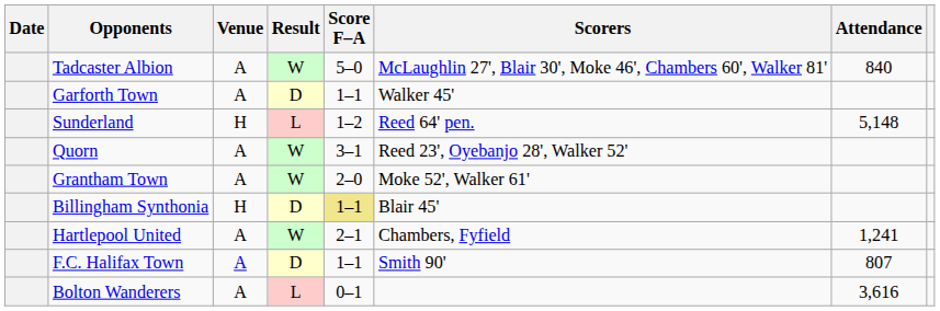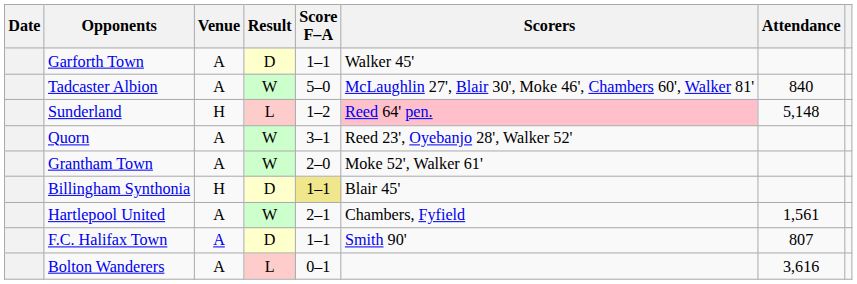 <table class="wikitable plainrowheaders sortable" style="text-align:center">
 <tr>
 <th scope=col>Date</th>
 <th scope=col>Opponents</th>
 <th scope=col>Venue</th>
 <th scope=col>Result</th>
 <th scope=col>Score<br>F–A</th>
 <th scope=col class=unsortable>Scorers</th>
 <th scope=col>Attendance</th>
 <th scope=col class=unsortable></th>
 </tr>
 <tr>
 <th scope=row></th>
+<td align=left><a href='#'>Garforth Town</a></td>
+<td>A</td>
+<td style=background-color:#FFFFCC>D</td>
+<td>1–1</td>
+<td align=left>Walker 45'</td>
+<td></td>
+<td></td>
+</tr>
+<tr>
+<th scope=row></th>
 <td align=left><a href='#'>Tadcaster Albion</a></td>
 <td>A</td>
 <td style=background-color:#CCFFCC>W</td>
 <td>5–0</td>
 <td align=left><a href='#'>McLaughlin</a> 27', <a href='#'>Blair</a> 30', Moke 46', <a href='#'>Chambers</a> 60', <a href='#'>Walker</a> 81'</td>
 <td>840</td>
 <td></td>
 </tr>
 <tr>
 <th scope=row></th>
-<td align=left><a href='#'>Garforth Town</a></td>
-<td>A</td>
-<td style=background-color:#FFFFCC>D</td>
-<td>1–1</td>
-<td align=left>Walker 45'</td>
-<td></td>
-<td></td>
-</tr>
-<tr>
-<th scope=row></th>
 <td align=left><a href='#'>Sunderland</a></td>
 <td>H</td>
 <td style=background-color:#FFCCCC>L</td>
 <td>1–2</td>
-<td align=left><a href='#'>Reed</a> 64' <a href='#'>pen.</a></td>
+<td align=left style="background: pink;"><a href='#'>Reed</a> 64' <a href='#'>pen.</a></td>
 <td>5,148</td>
 <td></td>
 </tr>
 <tr>
 <th scope=row></th>
 <td align=left><a href='#'>Quorn</a></td>
 <td>A</td>
 <td style=background-color:#CCFFCC>W</td>
 <td>3–1</td>
 <td align=left>Reed 23', <a href='#'>Oyebanjo</a> 28', Walker 52'</td>
 <td></td>
 <td></td>
 </tr>
 <tr>
 <th scope=row></th>
 <td align=left><a href='#'>Grantham Town</a></td>
 <td>A</td>
 <td style=background-color:#CCFFCC>W</td>
 <td>2–0</td>
 <td align=left>Moke 52', Walker 61'</td>
 <td></td>
 <td></td>
 </tr>
 <tr>
 <th scope=row></th>
 <td align=left><a href='#'>Billingham Synthonia</a></td>
 <td>H</td>
 <td style=background-color:#FFFFCC>D</td>
 <td style="background: khaki;">1–1</td>
 <td align=left>Blair 45'</td>
 <td></td>
 <td></td>
 </tr>
 <tr>
 <th scope=row></th>
 <td align=left><a href='#'>Hartlepool United</a></td>
 <td>A</td>
 <td style=background-color:#CCFFCC>W</td>
 <td>2–1</td>
 <td align=left>Chambers, <a href='#'>Fyfield</a></td>
-<td>1,241</td>
+<td>1,561</td>
 <td></td>
 </tr>
 <tr>
 <th scope=row></th>
 <td align=left><a href='#'>F.C. Halifax Town</a></td>
 <td><a href='#'>A</a></td>
 <td style=background-color:#FFFFCC>D</td>
 <td>1–1</td>
 <td align=left><a href='#'>Smith</a> 90'</td>
 <td>807</td>
 <td></td>
 </tr>
 <tr>
 <th scope=row></th>
 <td align=left><a href='#'>Bolton Wanderers</a></td>
 <td>A</td>
 <td style=background-color:#FFCCCC>L</td>
 <td>0–1</td>
 <td align=left></td>
 <td>3,616</td>
 <td></td>
 </tr>
 </table>
